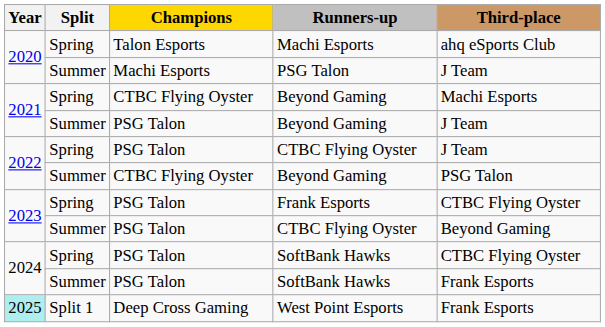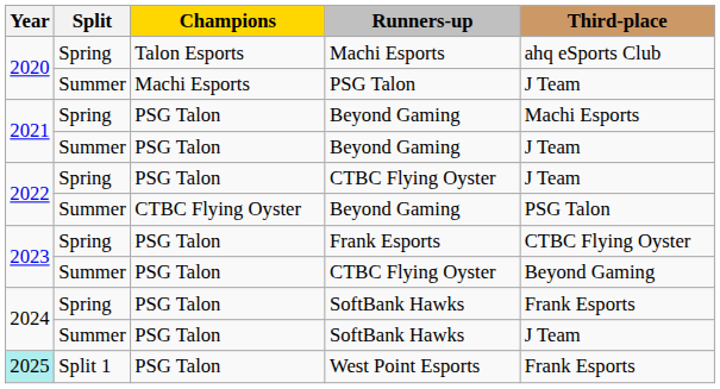 <table class="wikitable" style="white-space:nowrap">
 <tr>
 <th>Year</th>
 <th>Split</th>
 <th style="background:gold; width:150px">Champions</th>
 <th style="background:silver; width:150px">Runners-up</th>
 <th style="background:#C96; width:150px">Third-place</th>
 </tr>
 <tr>
 <td rowspan="2"><a href='#'>2020</a></td>
 <td>Spring</td>
 <td> Talon Esports</td>
 <td> Machi Esports</td>
 <td> ahq eSports Club</td>
 </tr>
 <tr>
 <td>Summer</td>
 <td> Machi Esports</td>
 <td> PSG Talon</td>
 <td> J Team</td>
 </tr>
 <tr>
 <td rowspan="2"><a href='#'>2021</a></td>
 <td>Spring</td>
-<td> CTBC Flying Oyster</td>
+<td> PSG Talon</td>
 <td> Beyond Gaming</td>
 <td> Machi Esports</td>
 </tr>
 <tr>
 <td>Summer</td>
 <td> PSG Talon</td>
 <td> Beyond Gaming</td>
 <td> J Team</td>
 </tr>
 <tr>
 <td rowspan="2"><a href='#'>2022</a></td>
 <td>Spring</td>
 <td> PSG Talon</td>
 <td> CTBC Flying Oyster</td>
 <td> J Team</td>
 </tr>
 <tr>
 <td>Summer</td>
 <td> CTBC Flying Oyster</td>
 <td> Beyond Gaming</td>
 <td> PSG Talon</td>
 </tr>
 <tr>
 <td rowspan="2"><a href='#'>2023</a></td>
 <td>Spring</td>
 <td> PSG Talon</td>
 <td> Frank Esports</td>
 <td> CTBC Flying Oyster</td>
 </tr>
 <tr>
 <td>Summer</td>
 <td> PSG Talon</td>
 <td> CTBC Flying Oyster</td>
 <td> Beyond Gaming</td>
 </tr>
 <tr>
 <td rowspan="2">2024</td>
 <td>Spring</td>
 <td> PSG Talon</td>
 <td> SoftBank Hawks</td>
-<td> CTBC Flying Oyster</td>
+<td> Frank Esports</td>
 </tr>
 <tr>
 <td>Summer</td>
 <td> PSG Talon</td>
 <td> SoftBank Hawks</td>
-<td> Frank Esports</td>
+<td> J Team</td>
 </tr>
 <tr>
 <td style="background: paleturquoise;">2025</td>
 <td>Split 1</td>
-<td> Deep Cross Gaming</td>
+<td> PSG Talon</td>
 <td> West Point Esports</td>
 <td> Frank Esports</td>
 </tr>
 </table>
